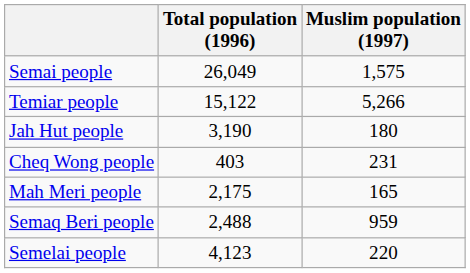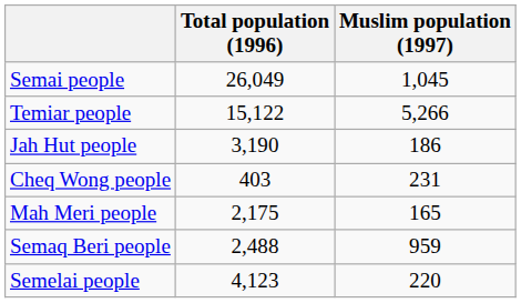 <table class="wikitable"  style="text-align: center">
 <tr>
 <th></th>
 <th>Total population<br>(1996)</th>
 <th>Muslim population<br>(1997)</th>
 </tr>
 <tr>
 <td style="text-align: left;"><a href='#'>Semai people</a></td>
 <td>26,049</td>
-<td>1,575</td>
+<td>1,045</td>
 </tr>
 <tr>
 <td style="text-align: left;"><a href='#'>Temiar people</a></td>
 <td>15,122</td>
 <td>5,266</td>
 </tr>
 <tr>
 <td style="text-align: left;"><a href='#'>Jah Hut people</a></td>
 <td>3,190</td>
-<td>180</td>
+<td>186</td>
 </tr>
 <tr>
 <td style="text-align: left;"><a href='#'>Cheq Wong people</a></td>
 <td>403</td>
 <td>231</td>
 </tr>
 <tr>
 <td style="text-align: left;"><a href='#'>Mah Meri people</a></td>
 <td>2,175</td>
 <td>165</td>
 </tr>
 <tr>
 <td style="text-align: left;"><a href='#'>Semaq Beri people</a></td>
 <td>2,488</td>
 <td>959</td>
 </tr>
 <tr>
 <td style="text-align: left;"><a href='#'>Semelai people</a></td>
 <td>4,123</td>
 <td>220</td>
 </tr>
 </table>
